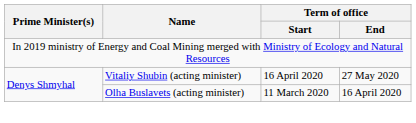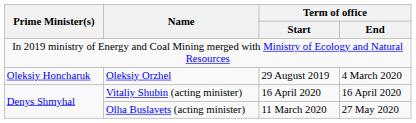 <table class="wikitable">
 <tr>
 <th rowspan="2">Prime Minister(s)</th>
 <th rowspan="2">Name</th>
 <th colspan="2">Term of office</th>
 </tr>
 <tr>
 <th>Start</th>
 <th>End</th>
 </tr>
 <tr>
 <td align=center colspan=4>In 2019 ministry of Energy and Coal Mining merged with <a href='#'>Ministry of Ecology and Natural Resources</a></td>
 </tr>
 <tr>
+<td><a href='#'>Oleksiy Honcharuk</a></td>
+<td><a href='#'>Oleksiy Orzhel</a></td>
+<td>29 August 2019</td>
+<td>4 March 2020</td>
+</tr>
+<tr>
 <td rowspan=2><a href='#'>Denys Shmyhal</a></td>
 <td><a href='#'>Vitaliy Shubin</a> (acting minister)</td>
 <td>16 April 2020</td>
-<td>27 May 2020</td>
+<td>16 April 2020</td>
 </tr>
 <tr>
 <td><a href='#'>Olha Buslavets</a> (acting minister)</td>
 <td>11 March 2020</td>
-<td>16 April 2020</td>
+<td>27 May 2020</td>
 </tr>
 </table>
